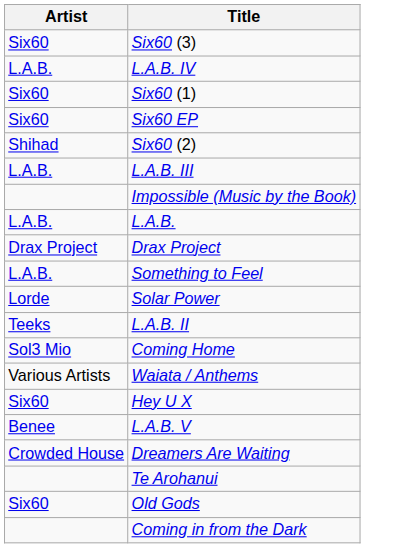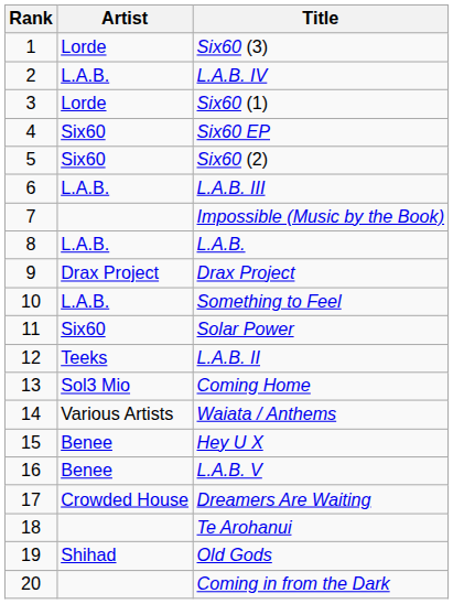 <table class="wikitable sortable">
 <tr>
+<th>Rank</th>
 <th>Artist</th>
 <th>Title</th>
 </tr>
 <tr>
-<td><a href='#'>Six60</a></td>
+<td align="center">1</td>
+<td><a href='#'>Lorde</a></td>
 <td><em><a href='#'>Six60</a></em> (3)</td>
 </tr>
 <tr>
+<td align="center">2</td>
 <td><a href='#'>L.A.B.</a></td>
 <td><em><a href='#'>L.A.B. IV</a></em></td>
 </tr>
 <tr>
-<td><a href='#'>Six60</a></td>
+<td align="center">3</td>
+<td><a href='#'>Lorde</a></td>
 <td><em><a href='#'>Six60</a></em> (1)</td>
 </tr>
 <tr>
+<td align="center">4</td>
 <td><a href='#'>Six60</a></td>
 <td><em><a href='#'>Six60 EP</a></em></td>
 </tr>
 <tr>
-<td><a href='#'>Shihad</a></td>
+<td align="center">5</td>
+<td><a href='#'>Six60</a></td>
 <td><em><a href='#'>Six60</a></em> (2)</td>
 </tr>
 <tr>
+<td align="center">6</td>
 <td><a href='#'>L.A.B.</a></td>
 <td><em><a href='#'>L.A.B. III</a></em></td>
 </tr>
 <tr>
+<td align="center">7</td>
 <td></td>
 <td><em><a href='#'>Impossible (Music by the Book)</a></em></td>
 </tr>
 <tr>
+<td align="center">8</td>
 <td><a href='#'>L.A.B.</a></td>
 <td><em><a href='#'>L.A.B.</a></em></td>
 </tr>
 <tr>
+<td align="center">9</td>
 <td><a href='#'>Drax Project</a></td>
 <td><em><a href='#'>Drax Project</a></em></td>
 </tr>
 <tr>
+<td align="center">10</td>
 <td><a href='#'>L.A.B.</a></td>
 <td><em><a href='#'>Something to Feel</a></em></td>
 </tr>
 <tr>
-<td><a href='#'>Lorde</a></td>
+<td align="center">11</td>
+<td><a href='#'>Six60</a></td>
 <td><em><a href='#'>Solar Power</a></em></td>
 </tr>
 <tr>
+<td align="center">12</td>
 <td><a href='#'>Teeks</a></td>
 <td><em><a href='#'>L.A.B. II</a></em></td>
 </tr>
 <tr>
+<td align="center">13</td>
 <td><a href='#'>Sol3 Mio</a></td>
 <td><em><a href='#'>Coming Home</a></em></td>
 </tr>
 <tr>
+<td align="center">14</td>
 <td>Various Artists</td>
 <td><em><a href='#'>Waiata / Anthems</a></em></td>
 </tr>
 <tr>
-<td><a href='#'>Six60</a></td>
+<td align="center">15</td>
+<td><a href='#'>Benee</a></td>
 <td><em><a href='#'>Hey U X</a></em></td>
 </tr>
 <tr>
+<td align="center">16</td>
 <td><a href='#'>Benee</a></td>
 <td><em><a href='#'>L.A.B. V</a></em></td>
 </tr>
 <tr>
+<td align="center">17</td>
 <td><a href='#'>Crowded House</a></td>
 <td><em><a href='#'>Dreamers Are Waiting</a></em></td>
 </tr>
 <tr>
+<td align="center">18</td>
 <td></td>
 <td><em><a href='#'>Te Arohanui</a></em></td>
 </tr>
 <tr>
-<td><a href='#'>Six60</a></td>
+<td align="center">19</td>
+<td><a href='#'>Shihad</a></td>
 <td><em><a href='#'>Old Gods</a></em></td>
 </tr>
 <tr>
+<td align="center">20</td>
 <td></td>
 <td><em><a href='#'>Coming in from the Dark</a></em></td>
 </tr>
 </table>
